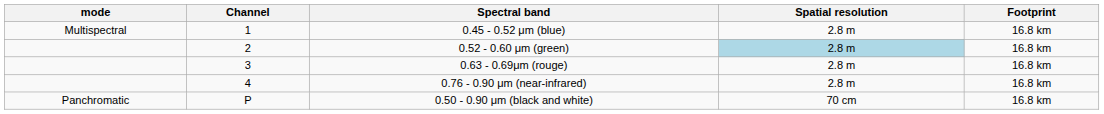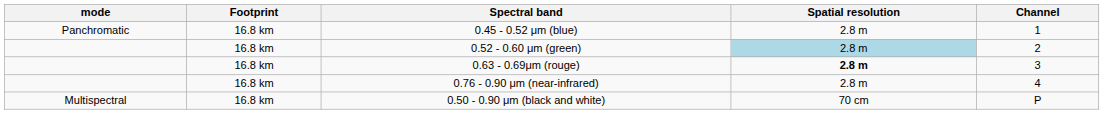 <table class="wikitable" width="80%" align="center">
 <tr>
 <th scope=col>mode</th>
-<th scope=col>Channel</th>
+<th scope=col>Footprint</th>
 <th scope=col>Spectral band</th>
 <th scope=col>Spatial resolution</th>
-<th scope=col>Footprint</th>
+<th scope=col>Channel</th>
+</tr>
+<tr>
+<td align="center">Panchromatic</td>
+<td align="center">16.8 km</td>
+<td align="center">0.45 - 0.52 μm (blue)</td>
+<td align="center">2.8 m</td>
+<td align="center">1</td>
+</tr>
+<tr>
+<td></td>
+<td align="center">16.8 km</td>
+<td align="center">0.52 - 0.60 μm (green)</td>
+<td align="center" style="background: lightblue;">2.8 m</td>
+<td align="center">2</td>
+</tr>
+<tr>
+<td></td>
+<td align="center">16.8 km</td>
+<td align="center">0.63 - 0.69μm (rouge)</td>
+<td align="center"><strong>2.8 m</strong></td>
+<td align="center">3</td>
+</tr>
+<tr>
+<td></td>
+<td align="center">16.8 km</td>
+<td align="center">0.76 - 0.90 μm (near-infrared)</td>
+<td align="center">2.8 m</td>
+<td align="center">4</td>
 </tr>
 <tr>
 <td align="center">Multispectral</td>
-<td align="center">1</td>
-<td align="center">0.45 - 0.52 μm (blue)</td>
-<td align="center">2.8 m</td>
 <td align="center">16.8 km</td>
-</tr>
-<tr>
-<td></td>
-<td align="center">2</td>
-<td align="center">0.52 - 0.60 μm (green)</td>
-<td align="center" style="background: lightblue;">2.8 m</td>
-<td align="center">16.8 km</td>
-</tr>
-<tr>
-<td></td>
-<td align="center">3</td>
-<td align="center">0.63 - 0.69μm (rouge)</td>
-<td align="center">2.8 m</td>
-<td align="center">16.8 km</td>
-</tr>
-<tr>
-<td></td>
-<td align="center">4</td>
-<td align="center">0.76 - 0.90 μm (near-infrared)</td>
-<td align="center">2.8 m</td>
-<td align="center">16.8 km</td>
-</tr>
-<tr>
-<td align="center">Panchromatic</td>
-<td align="center">P</td>
 <td align="center">0.50 - 0.90 μm (black and white)</td>
 <td align="center">70 cm</td>
-<td align="center">16.8 km</td>
+<td align="center">P</td>
 </tr>
 </table>
